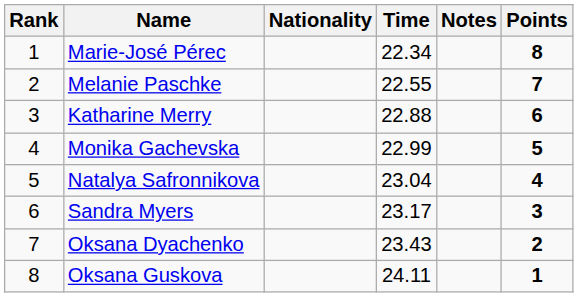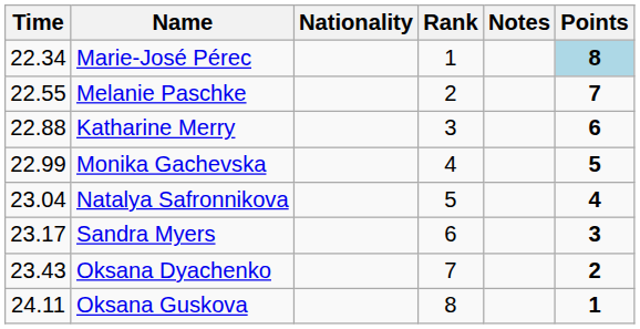 <table class="wikitable sortable" style="text-align:center">
 <tr>
-<th>Rank</th>
+<th>Time</th>
 <th>Name</th>
 <th>Nationality</th>
-<th>Time</th>
+<th>Rank</th>
 <th>Notes</th>
 <th>Points</th>
 </tr>
 <tr>
-<td>1</td>
+<td>22.34</td>
 <td align=left><a href='#'>Marie-José Pérec</a></td>
 <td align=left></td>
-<td>22.34</td>
+<td>1</td>
 <td></td>
-<td><strong>8</strong></td>
+<td style="background: lightblue;"><strong>8</strong></td>
 </tr>
 <tr>
-<td>2</td>
+<td>22.55</td>
 <td align=left><a href='#'>Melanie Paschke</a></td>
 <td align=left></td>
-<td>22.55</td>
+<td>2</td>
 <td></td>
 <td><strong>7</strong></td>
 </tr>
 <tr>
-<td>3</td>
+<td>22.88</td>
 <td align=left><a href='#'>Katharine Merry</a></td>
 <td align=left></td>
-<td>22.88</td>
+<td>3</td>
 <td></td>
 <td><strong>6</strong></td>
 </tr>
 <tr>
-<td>4</td>
+<td>22.99</td>
 <td align=left><a href='#'>Monika Gachevska</a></td>
 <td align=left></td>
-<td>22.99</td>
+<td>4</td>
 <td></td>
 <td><strong>5</strong></td>
 </tr>
 <tr>
-<td>5</td>
+<td>23.04</td>
 <td align=left><a href='#'>Natalya Safronnikova</a></td>
 <td align=left></td>
-<td>23.04</td>
+<td>5</td>
 <td></td>
 <td><strong>4</strong></td>
 </tr>
 <tr>
-<td>6</td>
+<td>23.17</td>
 <td align=left><a href='#'>Sandra Myers</a></td>
 <td align=left></td>
-<td>23.17</td>
+<td>6</td>
 <td></td>
 <td><strong>3</strong></td>
 </tr>
 <tr>
-<td>7</td>
+<td>23.43</td>
 <td align=left><a href='#'>Oksana Dyachenko</a></td>
 <td align=left></td>
-<td>23.43</td>
+<td>7</td>
 <td></td>
 <td><strong>2</strong></td>
 </tr>
 <tr>
-<td>8</td>
+<td>24.11</td>
 <td align=left><a href='#'>Oksana Guskova</a></td>
 <td align=left></td>
-<td>24.11</td>
+<td>8</td>
 <td></td>
 <td><strong>1</strong></td>
 </tr>
 </table>
